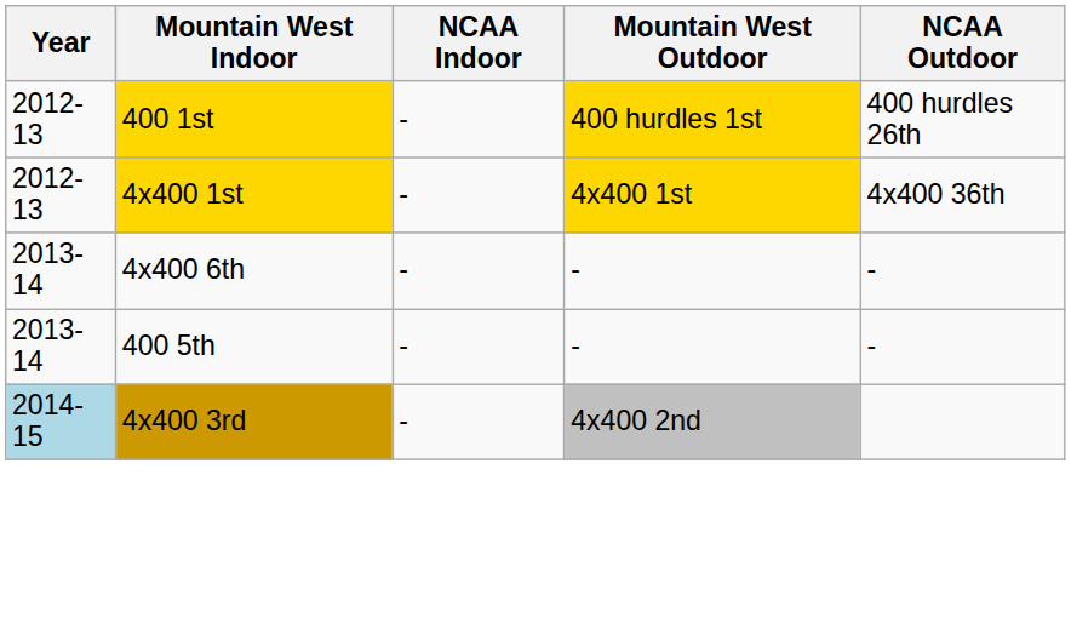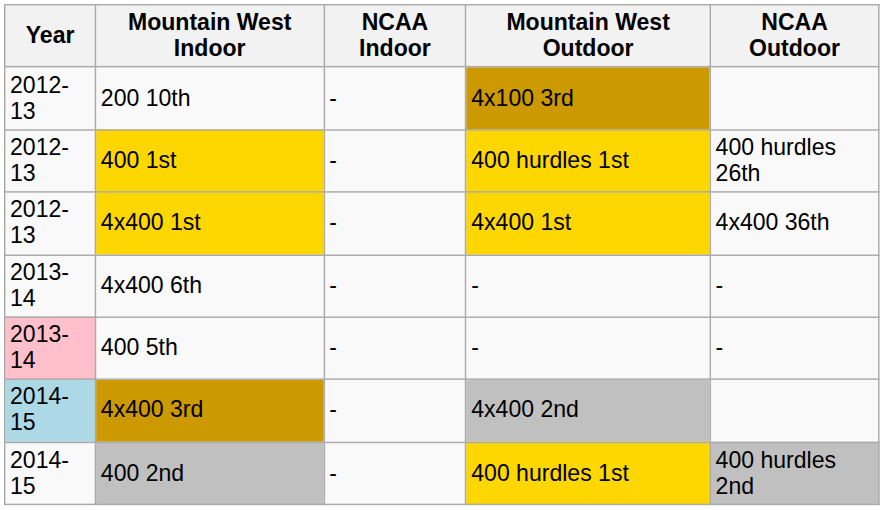 <table class="wikitable sortable">
 <tr>
 <th>Year</th>
 <th>Mountain West Indoor</th>
 <th>NCAA Indoor</th>
 <th>Mountain West Outdoor</th>
 <th>NCAA Outdoor</th>
+</tr>
+<tr>
+<td>2012-13</td>
+<td>200 10th</td>
+<td>-</td>
+<td bgcolor=cc9900>4x100 3rd</td>
+<td></td>
 </tr>
 <tr>
 <td>2012-13</td>
 <td bgcolor=gold>400 1st</td>
 <td>-</td>
 <td bgcolor=gold>400 hurdles 1st</td>
 <td>400 hurdles 26th</td>
 </tr>
 <tr>
 <td>2012-13</td>
 <td bgcolor=gold>4x400 1st</td>
 <td>-</td>
 <td bgcolor=gold>4x400 1st</td>
 <td>4x400 36th</td>
 </tr>
 <tr>
 <td>2013-14</td>
 <td>4x400 6th</td>
 <td>-</td>
 <td>-</td>
 <td>-</td>
 </tr>
 <tr>
-<td>2013-14</td>
+<td style="background: pink;">2013-14</td>
 <td>400 5th</td>
 <td>-</td>
 <td>-</td>
 <td>-</td>
 </tr>
 <tr>
 <td style="background: lightblue;">2014-15</td>
 <td bgcolor=cc9900>4x400 3rd</td>
 <td>-</td>
 <td bgcolor=silver>4x400 2nd</td>
 <td></td>
 </tr>
+<tr>
+<td>2014-15</td>
+<td bgcolor=silver>400 2nd</td>
+<td>-</td>
+<td bgcolor=gold>400 hurdles 1st</td>
+<td bgcolor=silver>400 hurdles 2nd</td>
+</tr>
 </table>
